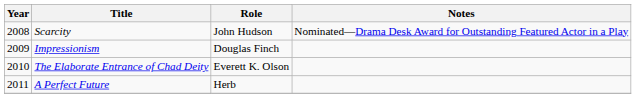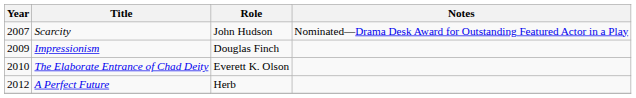 <table class="wikitable sortable">
 <tr>
 <th>Year</th>
 <th>Title</th>
 <th>Role</th>
 <th>Notes</th>
 </tr>
 <tr>
-<td>2008</td>
+<td>2007</td>
 <td><em>Scarcity</em></td>
 <td>John Hudson</td>
 <td>Nominated—<a href='#'>Drama Desk Award for Outstanding Featured Actor in a Play</a></td>
 </tr>
 <tr>
 <td>2009</td>
 <td><em><a href='#'>Impressionism</a></em></td>
 <td>Douglas Finch</td>
 <td></td>
 </tr>
 <tr>
 <td>2010</td>
 <td><em><a href='#'>The Elaborate Entrance of Chad Deity</a></em></td>
 <td>Everett K. Olson</td>
 <td></td>
 </tr>
 <tr>
-<td>2011</td>
+<td>2012</td>
 <td><em><a href='#'>A Perfect Future</a></em></td>
 <td>Herb</td>
 <td></td>
 </tr>
 <tr>
 </tr>
 </table>
